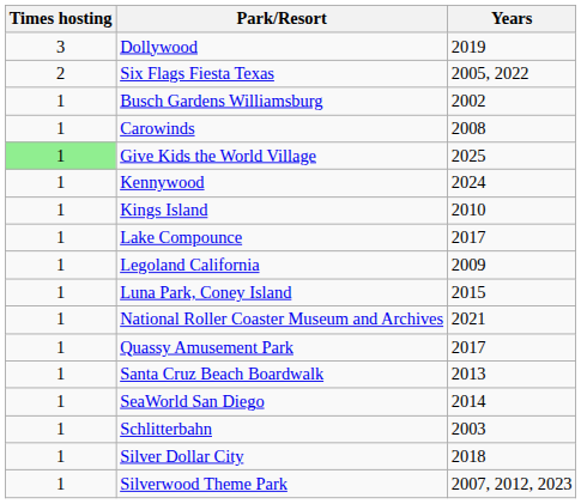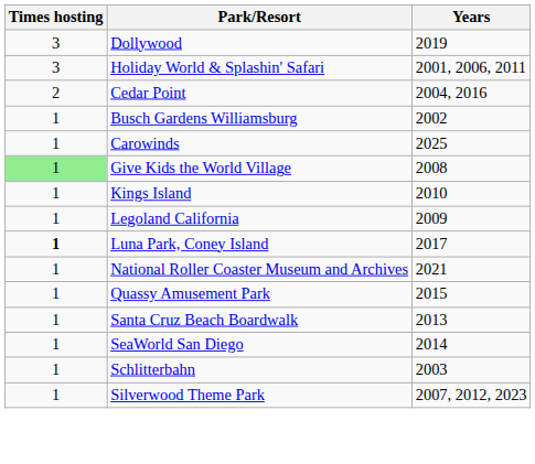 <table class="wikitable sortable">
 <tr>
 <th>Times hosting</th>
 <th>Park/Resort</th>
 <th>Years</th>
 </tr>
 <tr>
 <td align=center>3</td>
 <td><a href='#'>Dollywood</a></td>
 <td>2019</td>
 </tr>
 <tr>
+<td align=center>3</td>
+<td><a href='#'>Holiday World & Splashin' Safari</a></td>
+<td>2001, 2006, 2011</td>
+</tr>
+<tr>
 <td align=center>2</td>
-<td><a href='#'>Six Flags Fiesta Texas</a></td>
-<td>2005, 2022</td>
+<td><a href='#'>Cedar Point</a></td>
+<td>2004, 2016</td>
 </tr>
 <tr>
 <td align=center>1</td>
 <td><a href='#'>Busch Gardens Williamsburg</a></td>
 <td>2002</td>
 </tr>
 <tr>
 <td align=center>1</td>
 <td><a href='#'>Carowinds</a></td>
-<td>2008</td>
+<td>2025</td>
 </tr>
 <tr>
 <td align=center style="background: lightgreen;">1</td>
 <td><a href='#'>Give Kids the World Village</a></td>
-<td>2025</td>
-</tr>
-<tr>
-<td align=center>1</td>
-<td><a href='#'>Kennywood</a></td>
-<td>2024</td>
+<td>2008</td>
 </tr>
 <tr>
 <td align=center>1</td>
 <td><a href='#'>Kings Island</a></td>
 <td>2010</td>
 </tr>
 <tr>
 <td align=center>1</td>
-<td><a href='#'>Lake Compounce</a></td>
-<td>2017</td>
-</tr>
-<tr>
-<td align=center>1</td>
 <td><a href='#'>Legoland California</a></td>
 <td>2009</td>
 </tr>
 <tr>
-<td align=center>1</td>
+<td align=center><strong>1</strong></td>
 <td><a href='#'>Luna Park, Coney Island</a></td>
-<td>2015</td>
+<td>2017</td>
 </tr>
 <tr>
 <td align=center>1</td>
 <td><a href='#'>National Roller Coaster Museum and Archives</a></td>
 <td>2021</td>
 </tr>
 <tr>
 <td align=center>1</td>
 <td><a href='#'>Quassy Amusement Park</a></td>
-<td>2017</td>
+<td>2015</td>
 </tr>
 <tr>
 <td align=center>1</td>
 <td><a href='#'>Santa Cruz Beach Boardwalk</a></td>
 <td>2013</td>
 </tr>
 <tr>
 <td align=center>1</td>
 <td><a href='#'>SeaWorld San Diego</a></td>
 <td>2014</td>
 </tr>
 <tr>
 <td align=center>1</td>
 <td><a href='#'>Schlitterbahn</a></td>
 <td>2003</td>
 </tr>
 <tr>
 <td align=center>1</td>
-<td><a href='#'>Silver Dollar City</a></td>
-<td>2018</td>
-</tr>
-<tr>
-<td align=center>1</td>
 <td><a href='#'>Silverwood Theme Park</a></td>
 <td>2007, 2012, 2023</td>
 </tr>
 </table>
